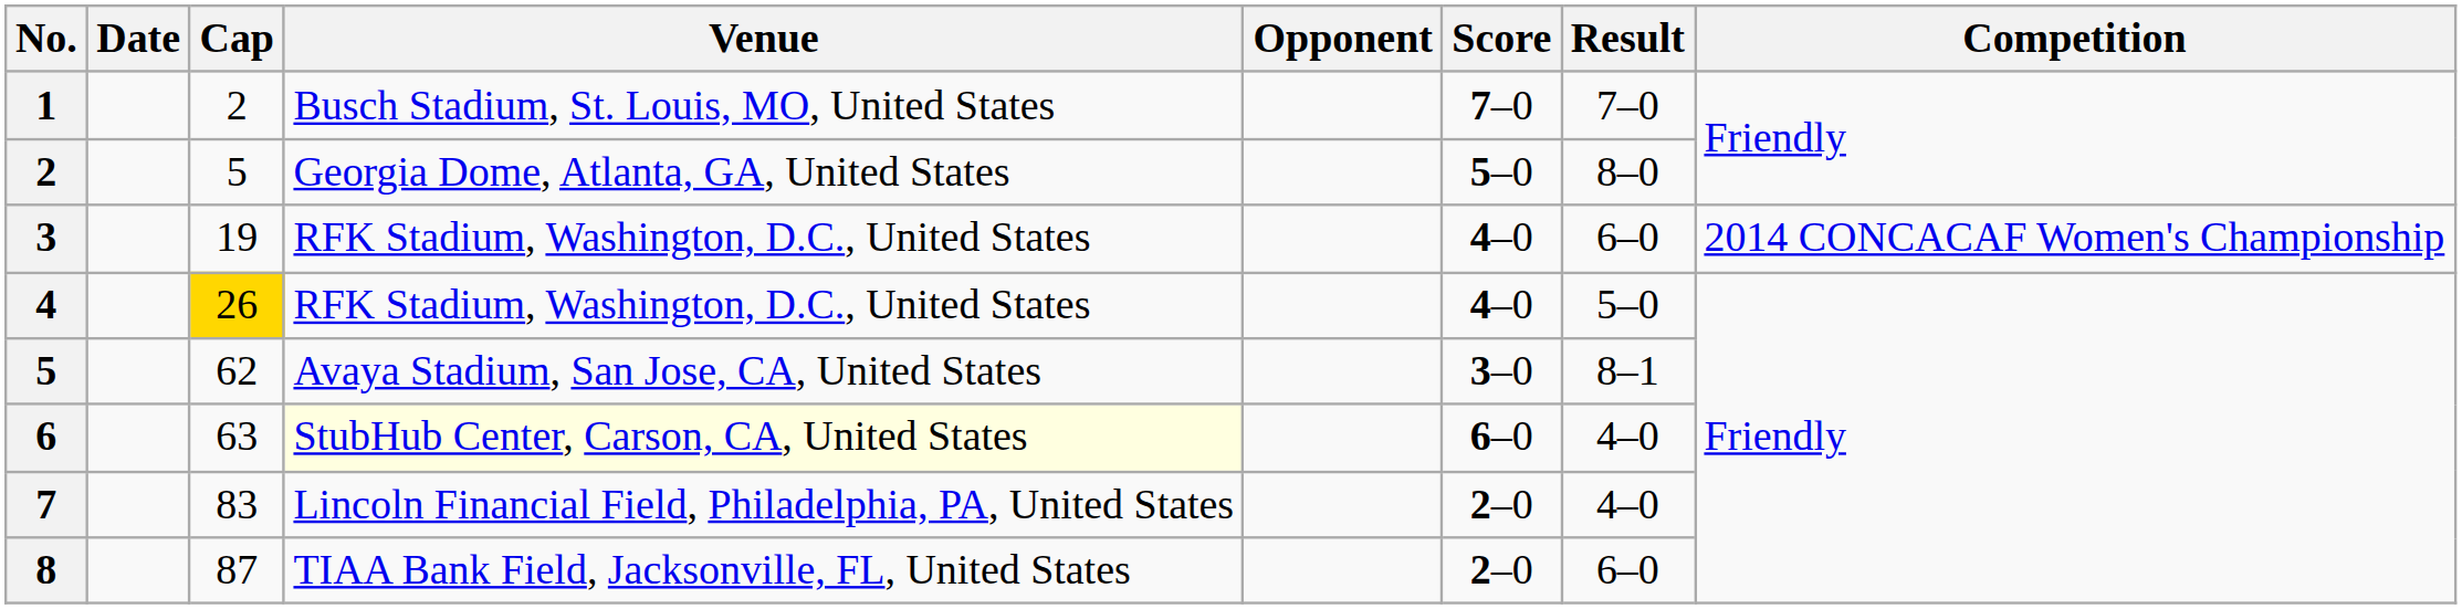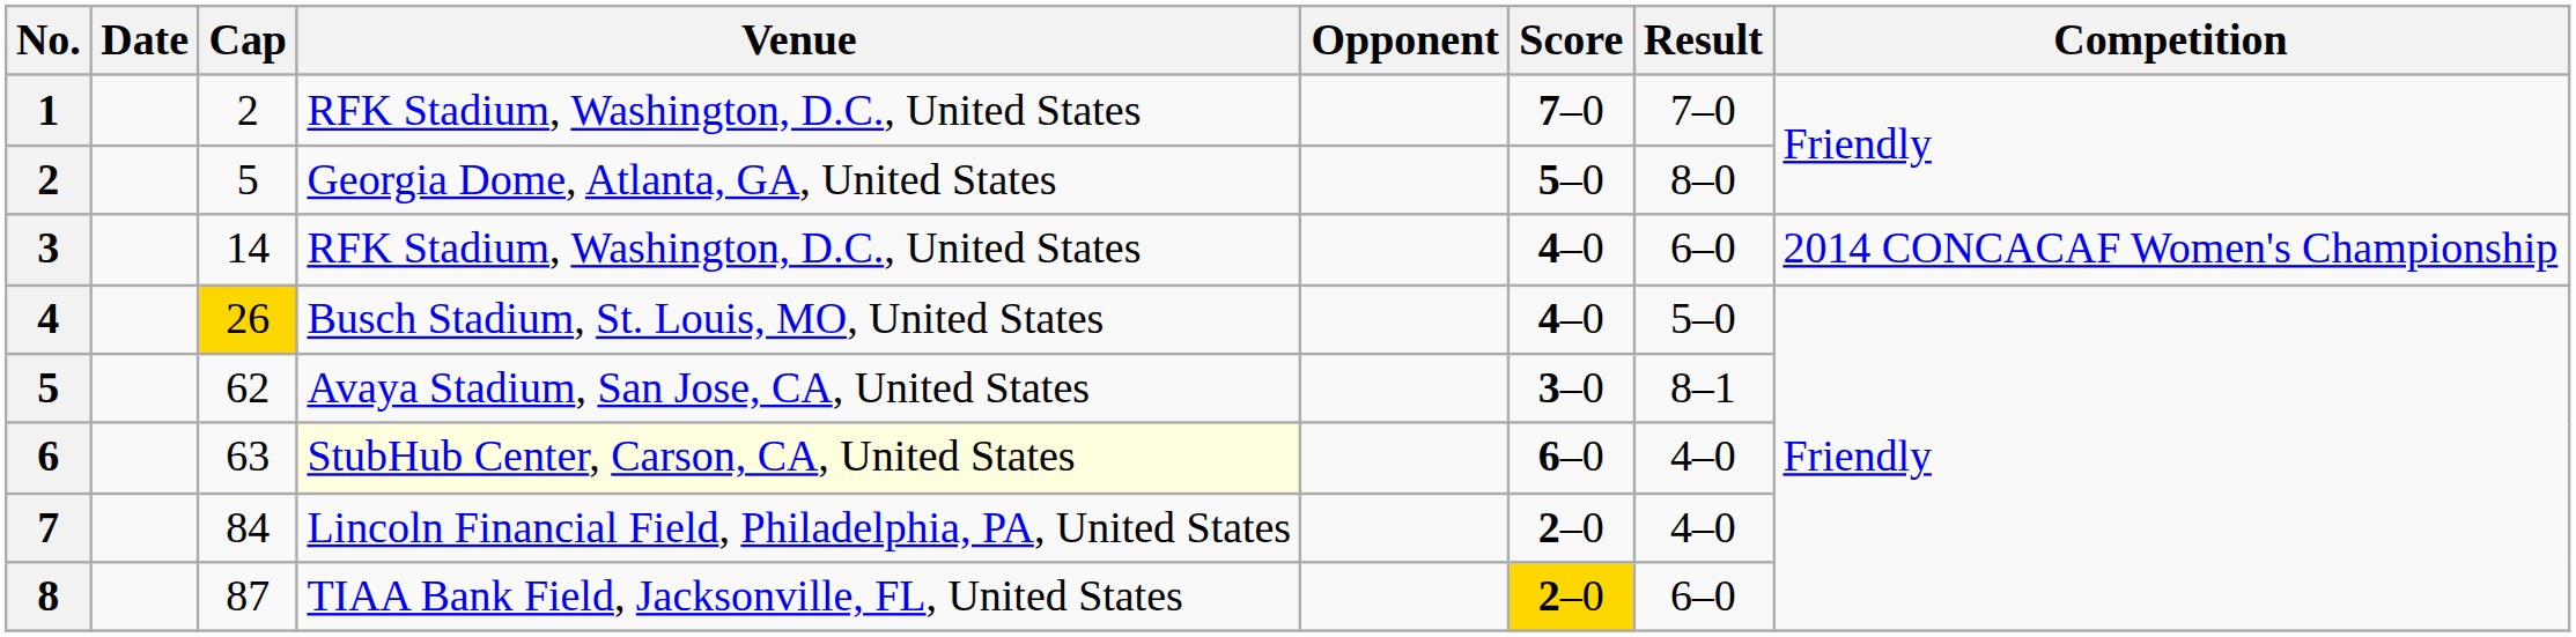 <table class="wikitable sortable plainrowheaders">
 <tr>
 <th scope="col">No.</th>
 <th scope="col" data-sort-type="date">Date</th>
 <th scope="col">Cap</th>
 <th scope="col">Venue</th>
 <th scope="col">Opponent</th>
 <th scope="col" class="unsortable">Score</th>
 <th scope="col" class="unsortable">Result</th>
 <th scope="col">Competition</th>
 </tr>
 <tr>
 <th>1</th>
 <td></td>
 <td align="center">2</td>
-<td><a href='#'>Busch Stadium</a>, <a href='#'>St. Louis, MO</a>, United States</td>
+<td><a href='#'>RFK Stadium</a>, <a href='#'>Washington, D.C.</a>, United States</td>
 <td></td>
 <td align="center"><strong>7</strong>–0</td>
 <td align="center">7–0</td>
 <td rowspan="2"><a href='#'>Friendly</a></td>
 </tr>
 <tr>
 <th>2</th>
 <td></td>
 <td align="center">5</td>
 <td><a href='#'>Georgia Dome</a>, <a href='#'>Atlanta, GA</a>, United States</td>
 <td></td>
 <td align="center"><strong>5</strong>–0</td>
 <td align="center">8–0</td>
 </tr>
 <tr>
 <th>3</th>
 <td></td>
-<td align="center">19</td>
+<td align="center">14</td>
 <td><a href='#'>RFK Stadium</a>, <a href='#'>Washington, D.C.</a>, United States</td>
 <td></td>
 <td align="center"><strong>4</strong>–0</td>
 <td align="center">6–0</td>
 <td><a href='#'>2014 CONCACAF Women's Championship</a></td>
 </tr>
 <tr>
 <th>4</th>
 <td></td>
 <td align="center" style="background: gold;">26</td>
-<td><a href='#'>RFK Stadium</a>, <a href='#'>Washington, D.C.</a>, United States</td>
+<td><a href='#'>Busch Stadium</a>, <a href='#'>St. Louis, MO</a>, United States</td>
 <td></td>
 <td align="center"><strong>4</strong>–0</td>
 <td align="center">5–0</td>
 <td rowspan="5"><a href='#'>Friendly</a></td>
 </tr>
 <tr>
 <th>5</th>
 <td></td>
 <td align="center">62</td>
 <td><a href='#'>Avaya Stadium</a>, <a href='#'>San Jose, CA</a>, United States</td>
 <td></td>
 <td align="center"><strong>3</strong>–0</td>
 <td align="center">8–1</td>
 </tr>
 <tr>
 <th>6</th>
 <td></td>
 <td align="center">63</td>
 <td style="background: lightyellow;"><a href='#'>StubHub Center</a>, <a href='#'>Carson, CA</a>, United States</td>
 <td></td>
 <td align="center"><strong>6</strong>–0</td>
 <td align="center">4–0</td>
 </tr>
 <tr>
 <th>7</th>
 <td></td>
-<td align="center">83</td>
+<td align="center">84</td>
 <td><a href='#'>Lincoln Financial Field</a>, <a href='#'>Philadelphia, PA</a>, United States</td>
 <td></td>
 <td align="center"><strong>2</strong>–0</td>
 <td align="center">4–0</td>
 </tr>
 <tr>
 <th>8</th>
 <td></td>
 <td align="center">87</td>
 <td><a href='#'>TIAA Bank Field</a>, <a href='#'>Jacksonville, FL</a>, United States</td>
 <td></td>
-<td align="center"><strong>2</strong>–0</td>
+<td align="center" style="background: gold;"><strong>2</strong>–0</td>
 <td align="center">6–0</td>
 </tr>
 </table>
